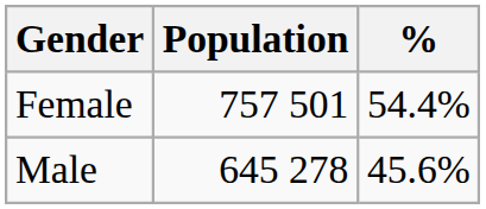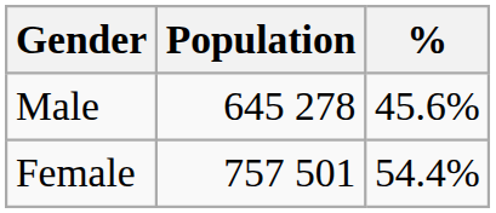 <table class="wikitable" style="font-size: 95%; text-align: right">
 <tr>
 <th>Gender</th>
 <th>Population</th>
 <th>%</th>
 </tr>
 <tr>
+<td align=left>Male</td>
+<td>645 278</td>
+<td>45.6%</td>
+</tr>
+<tr>
 <td align=left>Female</td>
 <td>757 501</td>
 <td>54.4%</td>
 </tr>
-<tr>
-<td align=left>Male</td>
-<td>645 278</td>
-<td>45.6%</td>
-</tr>
 </table>
